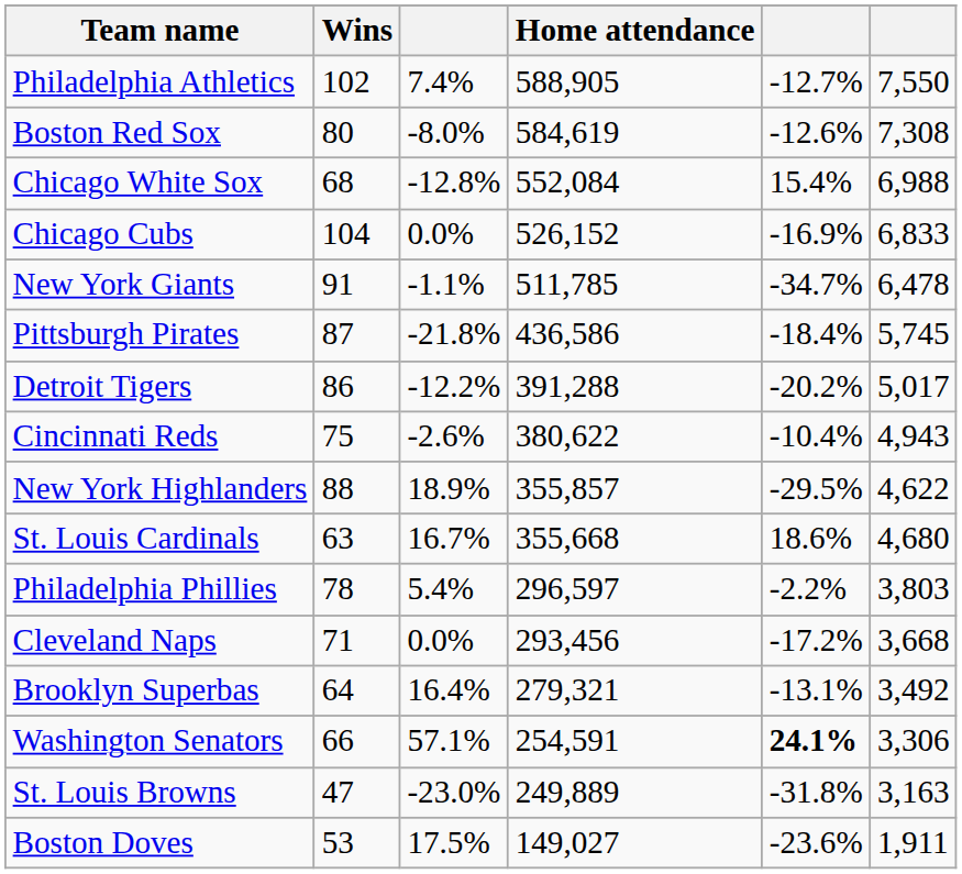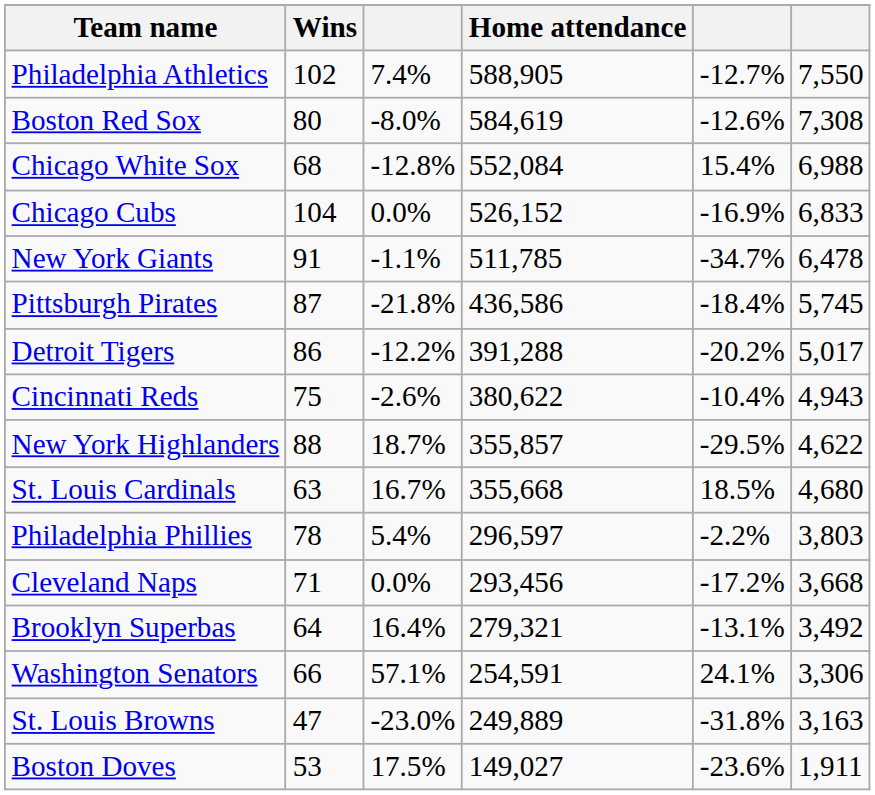 <table class="wikitable sortable">
 <tr style="text-align:center; font-size:larger;">
 </tr>
 <tr>
 <th>Team name</th>
 <th>Wins</th>
 <th></th>
 <th>Home attendance</th>
 <th></th>
 <th></th>
 </tr>
 <tr>
 <td><a href='#'>Philadelphia Athletics</a></td>
 <td>102</td>
 <td>7.4%</td>
 <td>588,905</td>
 <td>-12.7%</td>
 <td>7,550</td>
 </tr>
 <tr>
 <td><a href='#'>Boston Red Sox</a></td>
 <td>80</td>
 <td>-8.0%</td>
 <td>584,619</td>
 <td>-12.6%</td>
 <td>7,308</td>
 </tr>
 <tr>
 <td><a href='#'>Chicago White Sox</a></td>
 <td>68</td>
 <td>-12.8%</td>
 <td>552,084</td>
 <td>15.4%</td>
 <td>6,988</td>
 </tr>
 <tr>
 <td><a href='#'>Chicago Cubs</a></td>
 <td>104</td>
 <td>0.0%</td>
 <td>526,152</td>
 <td>-16.9%</td>
 <td>6,833</td>
 </tr>
 <tr>
 <td><a href='#'>New York Giants</a></td>
 <td>91</td>
 <td>-1.1%</td>
 <td>511,785</td>
 <td>-34.7%</td>
 <td>6,478</td>
 </tr>
 <tr>
 <td><a href='#'>Pittsburgh Pirates</a></td>
 <td>87</td>
 <td>-21.8%</td>
 <td>436,586</td>
 <td>-18.4%</td>
 <td>5,745</td>
 </tr>
 <tr>
 <td><a href='#'>Detroit Tigers</a></td>
 <td>86</td>
 <td>-12.2%</td>
 <td>391,288</td>
 <td>-20.2%</td>
 <td>5,017</td>
 </tr>
 <tr>
 <td><a href='#'>Cincinnati Reds</a></td>
 <td>75</td>
 <td>-2.6%</td>
 <td>380,622</td>
 <td>-10.4%</td>
 <td>4,943</td>
 </tr>
 <tr>
 <td><a href='#'>New York Highlanders</a></td>
 <td>88</td>
-<td>18.9%</td>
+<td>18.7%</td>
 <td>355,857</td>
 <td>-29.5%</td>
 <td>4,622</td>
 </tr>
 <tr>
 <td><a href='#'>St. Louis Cardinals</a></td>
 <td>63</td>
 <td>16.7%</td>
 <td>355,668</td>
-<td>18.6%</td>
+<td>18.5%</td>
 <td>4,680</td>
 </tr>
 <tr>
 <td><a href='#'>Philadelphia Phillies</a></td>
 <td>78</td>
 <td>5.4%</td>
 <td>296,597</td>
 <td>-2.2%</td>
 <td>3,803</td>
 </tr>
 <tr>
 <td><a href='#'>Cleveland Naps</a></td>
 <td>71</td>
 <td>0.0%</td>
 <td>293,456</td>
 <td>-17.2%</td>
 <td>3,668</td>
 </tr>
 <tr>
 <td><a href='#'>Brooklyn Superbas</a></td>
 <td>64</td>
 <td>16.4%</td>
 <td>279,321</td>
 <td>-13.1%</td>
 <td>3,492</td>
 </tr>
 <tr>
 <td><a href='#'>Washington Senators</a></td>
 <td>66</td>
 <td>57.1%</td>
 <td>254,591</td>
-<td><strong>24.1%</strong></td>
+<td>24.1%</td>
 <td>3,306</td>
 </tr>
 <tr>
 <td><a href='#'>St. Louis Browns</a></td>
 <td>47</td>
 <td>-23.0%</td>
 <td>249,889</td>
 <td>-31.8%</td>
 <td>3,163</td>
 </tr>
 <tr>
 <td><a href='#'>Boston Doves</a></td>
 <td>53</td>
 <td>17.5%</td>
 <td>149,027</td>
 <td>-23.6%</td>
 <td>1,911</td>
 </tr>
 </table>
